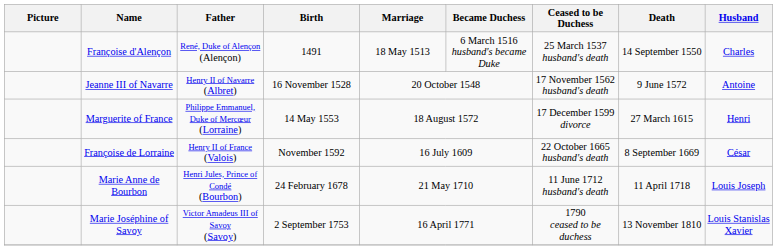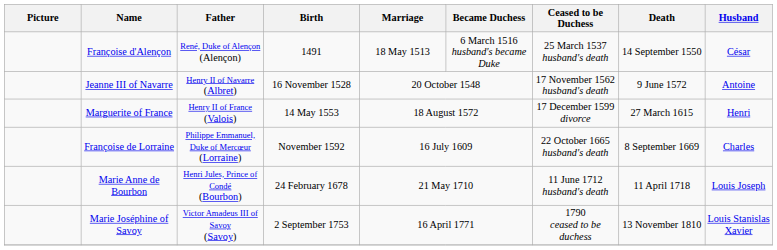 <table width=95% class="wikitable">
 <tr>
 <th width = "8%">Picture</th>
 <th width = "10%">Name</th>
 <th width = "9%">Father</th>
 <th width = "10%">Birth</th>
 <th width = "9%">Marriage</th>
 <th width = "9%">Became Duchess</th>
 <th width = "9%">Ceased to be Duchess</th>
 <th width = "9%">Death</th>
 <th width = "7%"><a href='#'>Husband</a></th>
 </tr>
 <tr>
 <td align="center"></td>
 <td align="center"><a href='#'>Françoise d'Alençon</a></td>
 <td align="center"><small><a href='#'>René, Duke of Alençon</a></small><br>(Alençon)</td>
 <td align="center">1491</td>
 <td align="center">18 May 1513</td>
 <td align="center">6 March 1516<br><em>husband's became Duke</em></td>
 <td align="center">25 March 1537<br><em>husband's death</em></td>
 <td align="center">14 September 1550</td>
-<td align="center"><a href='#'>Charles</a></td>
+<td align="center"><a href='#'>César</a></td>
 </tr>
 <tr>
 <td align="center"></td>
 <td align="center"><a href='#'>Jeanne III of Navarre</a></td>
 <td align="center"><small><a href='#'>Henry II of Navarre</a></small><br>(<a href='#'>Albret</a>)</td>
 <td align="center">16 November 1528</td>
 <td align="center" colspan="2">20 October 1548</td>
 <td align="center">17 November 1562<br><em>husband's death</em></td>
 <td align="center">9 June 1572</td>
 <td align="center"><a href='#'>Antoine</a></td>
 </tr>
 <tr>
 <td align="center"></td>
 <td align="center"><a href='#'>Marguerite of France</a><br></td>
-<td align="center"><small><a href='#'>Philippe Emmanuel, Duke of Mercœur</a></small><br>(<a href='#'>Lorraine</a>)</td>
+<td align="center"><small><a href='#'>Henry II of France</a></small><br>(<a href='#'>Valois</a>)</td>
 <td align="center">14 May 1553</td>
 <td align="center" colspan="2">18 August 1572</td>
 <td align="center">17 December 1599<br><em>divorce</em></td>
 <td align="center">27 March 1615</td>
 <td align="center"><a href='#'>Henri</a></td>
 </tr>
 <tr>
 <td align="center"></td>
 <td align="center"><a href='#'>Françoise de Lorraine</a><br></td>
-<td align="center"><small><a href='#'>Henry II of France</a></small><br>(<a href='#'>Valois</a>)</td>
+<td align="center"><small><a href='#'>Philippe Emmanuel, Duke of Mercœur</a></small><br>(<a href='#'>Lorraine</a>)</td>
 <td align="center">November 1592</td>
 <td align="center" colspan="2">16 July 1609</td>
 <td align="center">22 October 1665<br><em>husband's death</em></td>
 <td align="center">8 September 1669</td>
-<td align="center"><a href='#'>César</a></td>
+<td align="center"><a href='#'>Charles</a></td>
 </tr>
 <tr>
 <td align="center"></td>
 <td align="center"><a href='#'>Marie Anne de Bourbon</a><br></td>
 <td align="center"><small><a href='#'>Henri Jules, Prince of Condé</a></small><br>(<a href='#'>Bourbon</a>)</td>
 <td align="center">24 February 1678</td>
 <td align="center" colspan="2">21 May 1710</td>
 <td align="center">11 June 1712<br><em>husband's death</em></td>
 <td align="center">11 April 1718</td>
 <td align="center"><a href='#'>Louis Joseph</a></td>
 </tr>
 <tr>
 <td align="center"></td>
 <td align="center"><a href='#'>Marie Joséphine of Savoy</a><br></td>
 <td align="center"><small><a href='#'>Victor Amadeus III of Savoy</a></small><br> (<a href='#'>Savoy</a>)</td>
 <td align="center">2 September 1753</td>
 <td align="center" colspan="2">16 April 1771</td>
 <td align="center">1790<br><em>ceased to be duchess</em></td>
 <td align="center">13 November 1810</td>
 <td align="center"><a href='#'>Louis Stanislas Xavier</a></td>
 </tr>
 <tr>
 </tr>
 </table>
